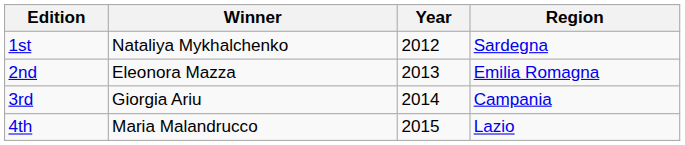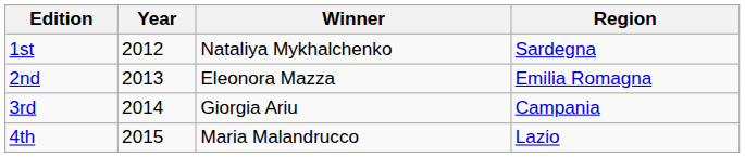 <table class="wikitable sortable" width=50%>
 <tr>
 <th>Edition</th>
+<th>Year</th>
 <th>Winner</th>
-<th>Year</th>
 <th>Region</th>
 </tr>
 <tr>
 <td><a href='#'>1st</a></td>
+<td>2012</td>
 <td>Nataliya Mykhalchenko</td>
-<td>2012</td>
 <td><a href='#'>Sardegna</a></td>
 </tr>
 <tr>
 <td><a href='#'>2nd</a></td>
+<td>2013</td>
 <td>Eleonora Mazza</td>
-<td>2013</td>
 <td><a href='#'>Emilia Romagna</a></td>
 </tr>
 <tr>
 <td><a href='#'>3rd</a></td>
+<td>2014</td>
 <td>Giorgia Ariu</td>
-<td>2014</td>
 <td><a href='#'>Campania</a></td>
 </tr>
 <tr>
 <td><a href='#'>4th</a></td>
+<td>2015</td>
 <td>Maria Malandrucco</td>
-<td>2015</td>
 <td><a href='#'>Lazio</a></td>
 </tr>
 </table>
